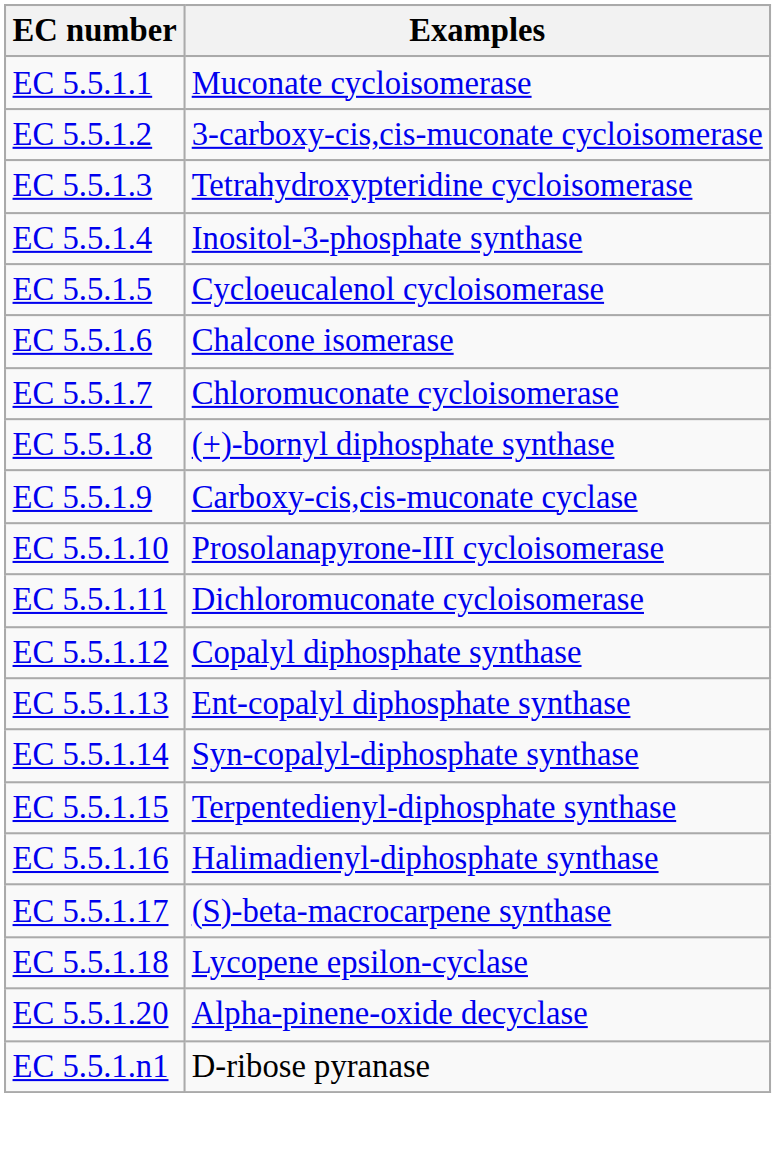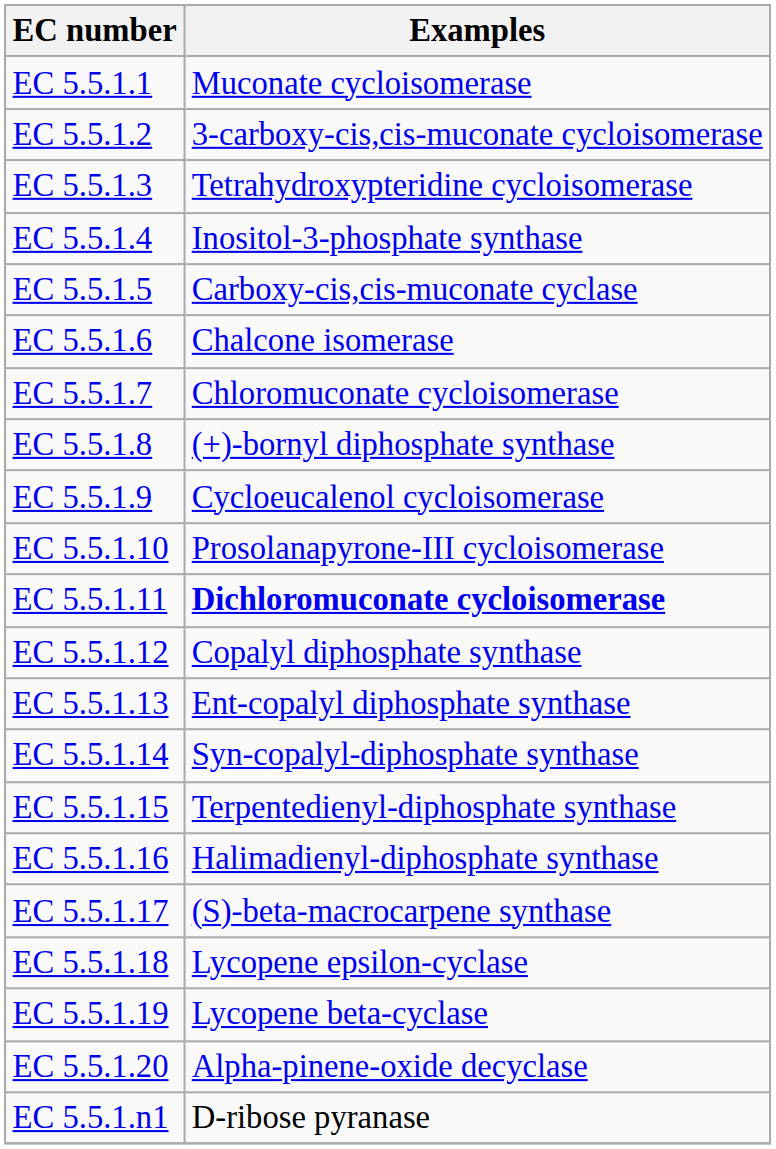 <table class="wikitable">
 <tr>
 <th>EC number</th>
 <th>Examples</th>
 </tr>
 <tr>
 <td align=><a href='#'>EC 5.5.1.1</a></td>
 <td><a href='#'>Muconate cycloisomerase</a></td>
 </tr>
 <tr>
 <td align=><a href='#'>EC 5.5.1.2</a></td>
 <td><a href='#'>3-carboxy-cis,cis-muconate cycloisomerase</a></td>
 </tr>
 <tr>
 <td align=><a href='#'>EC 5.5.1.3</a></td>
 <td><a href='#'>Tetrahydroxypteridine cycloisomerase</a></td>
 </tr>
 <tr>
 <td align=><a href='#'>EC 5.5.1.4</a></td>
 <td><a href='#'>Inositol-3-phosphate synthase</a></td>
 </tr>
 <tr>
 <td align=><a href='#'>EC 5.5.1.5</a></td>
-<td><a href='#'>Cycloeucalenol cycloisomerase</a></td>
+<td><a href='#'>Carboxy-cis,cis-muconate cyclase</a></td>
 </tr>
 <tr>
 <td align=><a href='#'>EC 5.5.1.6</a></td>
 <td><a href='#'>Chalcone isomerase</a></td>
 </tr>
 <tr>
 <td align=><a href='#'>EC 5.5.1.7</a></td>
 <td><a href='#'>Chloromuconate cycloisomerase</a></td>
 </tr>
 <tr>
 <td align=><a href='#'>EC 5.5.1.8</a></td>
 <td><a href='#'>(+)-bornyl diphosphate synthase</a></td>
 </tr>
 <tr>
 <td align=><a href='#'>EC 5.5.1.9</a></td>
-<td><a href='#'>Carboxy-cis,cis-muconate cyclase</a></td>
+<td><a href='#'>Cycloeucalenol cycloisomerase</a></td>
 </tr>
 <tr>
 <td align=><a href='#'>EC 5.5.1.10</a></td>
 <td><a href='#'>Prosolanapyrone-III cycloisomerase</a></td>
 </tr>
 <tr>
 <td align=><a href='#'>EC 5.5.1.11</a></td>
-<td><a href='#'>Dichloromuconate cycloisomerase</a></td>
+<td><strong><a href='#'>Dichloromuconate cycloisomerase</a></strong></td>
 </tr>
 <tr>
 <td align=><a href='#'>EC 5.5.1.12</a></td>
 <td><a href='#'>Copalyl diphosphate synthase</a></td>
 </tr>
 <tr>
 <td align=><a href='#'>EC 5.5.1.13</a></td>
 <td><a href='#'>Ent-copalyl diphosphate synthase</a></td>
 </tr>
 <tr>
 <td align=><a href='#'>EC 5.5.1.14</a></td>
 <td><a href='#'>Syn-copalyl-diphosphate synthase</a></td>
 </tr>
 <tr>
 <td align=><a href='#'>EC 5.5.1.15</a></td>
 <td><a href='#'>Terpentedienyl-diphosphate synthase</a></td>
 </tr>
 <tr>
 <td align=><a href='#'>EC 5.5.1.16</a></td>
 <td><a href='#'>Halimadienyl-diphosphate synthase</a></td>
 </tr>
 <tr>
 <td align=><a href='#'>EC 5.5.1.17</a></td>
 <td><a href='#'>(S)-beta-macrocarpene synthase</a></td>
 </tr>
 <tr>
 <td align=><a href='#'>EC 5.5.1.18</a></td>
 <td><a href='#'>Lycopene epsilon-cyclase</a></td>
 </tr>
 <tr>
+<td align=><a href='#'>EC 5.5.1.19</a></td>
+<td><a href='#'>Lycopene beta-cyclase</a></td>
+</tr>
+<tr>
 <td align=><a href='#'>EC 5.5.1.20</a></td>
 <td><a href='#'>Alpha-pinene-oxide decyclase</a></td>
 </tr>
 <tr>
 <td align=><a href='#'>EC 5.5.1.n1</a></td>
 <td>D-ribose pyranase</td>
 </tr>
 <tr>
 </tr>
 </table>
